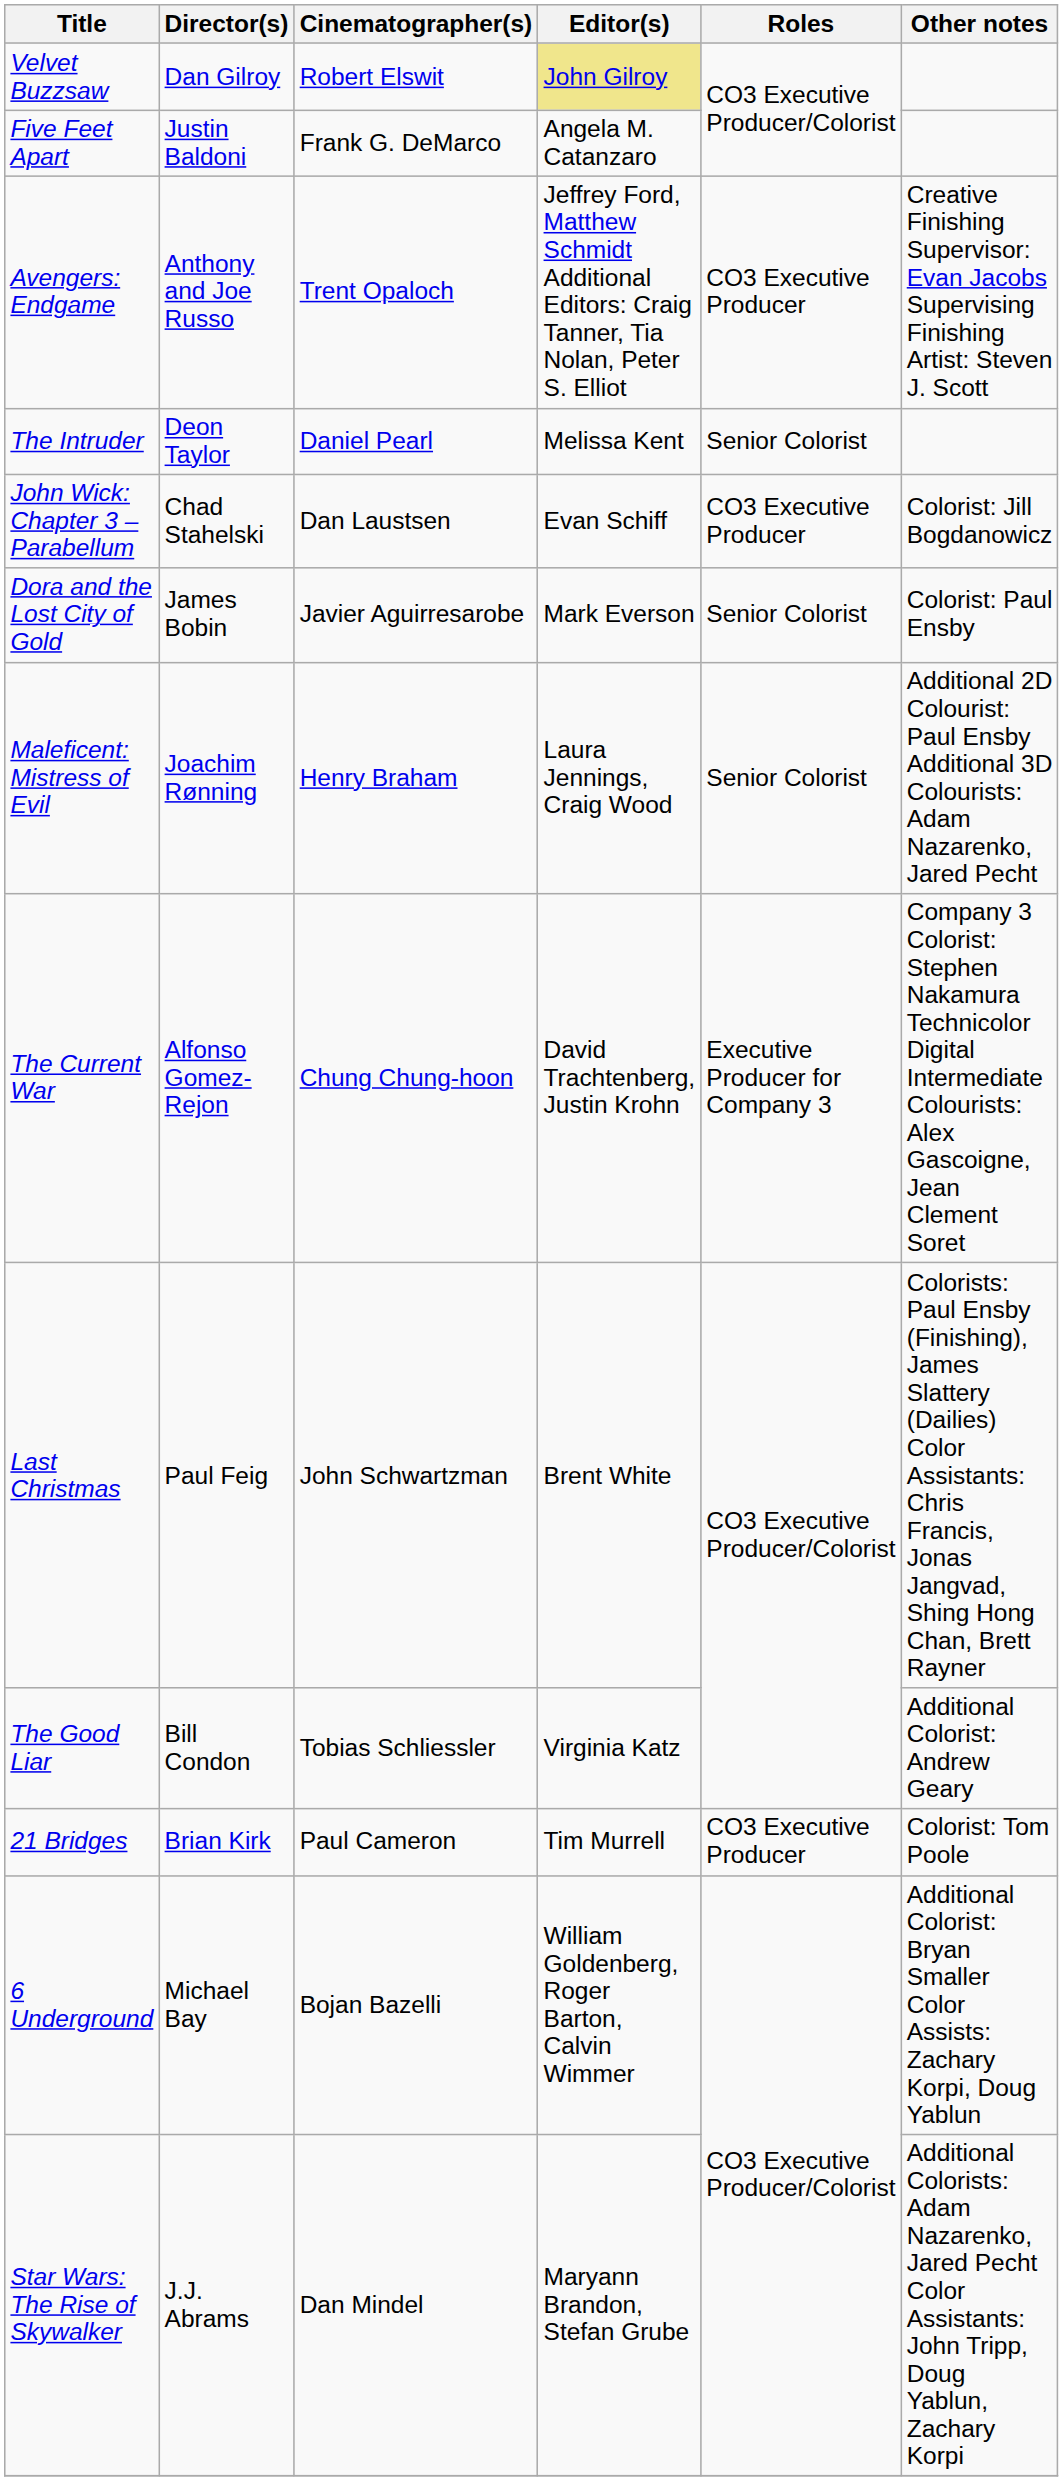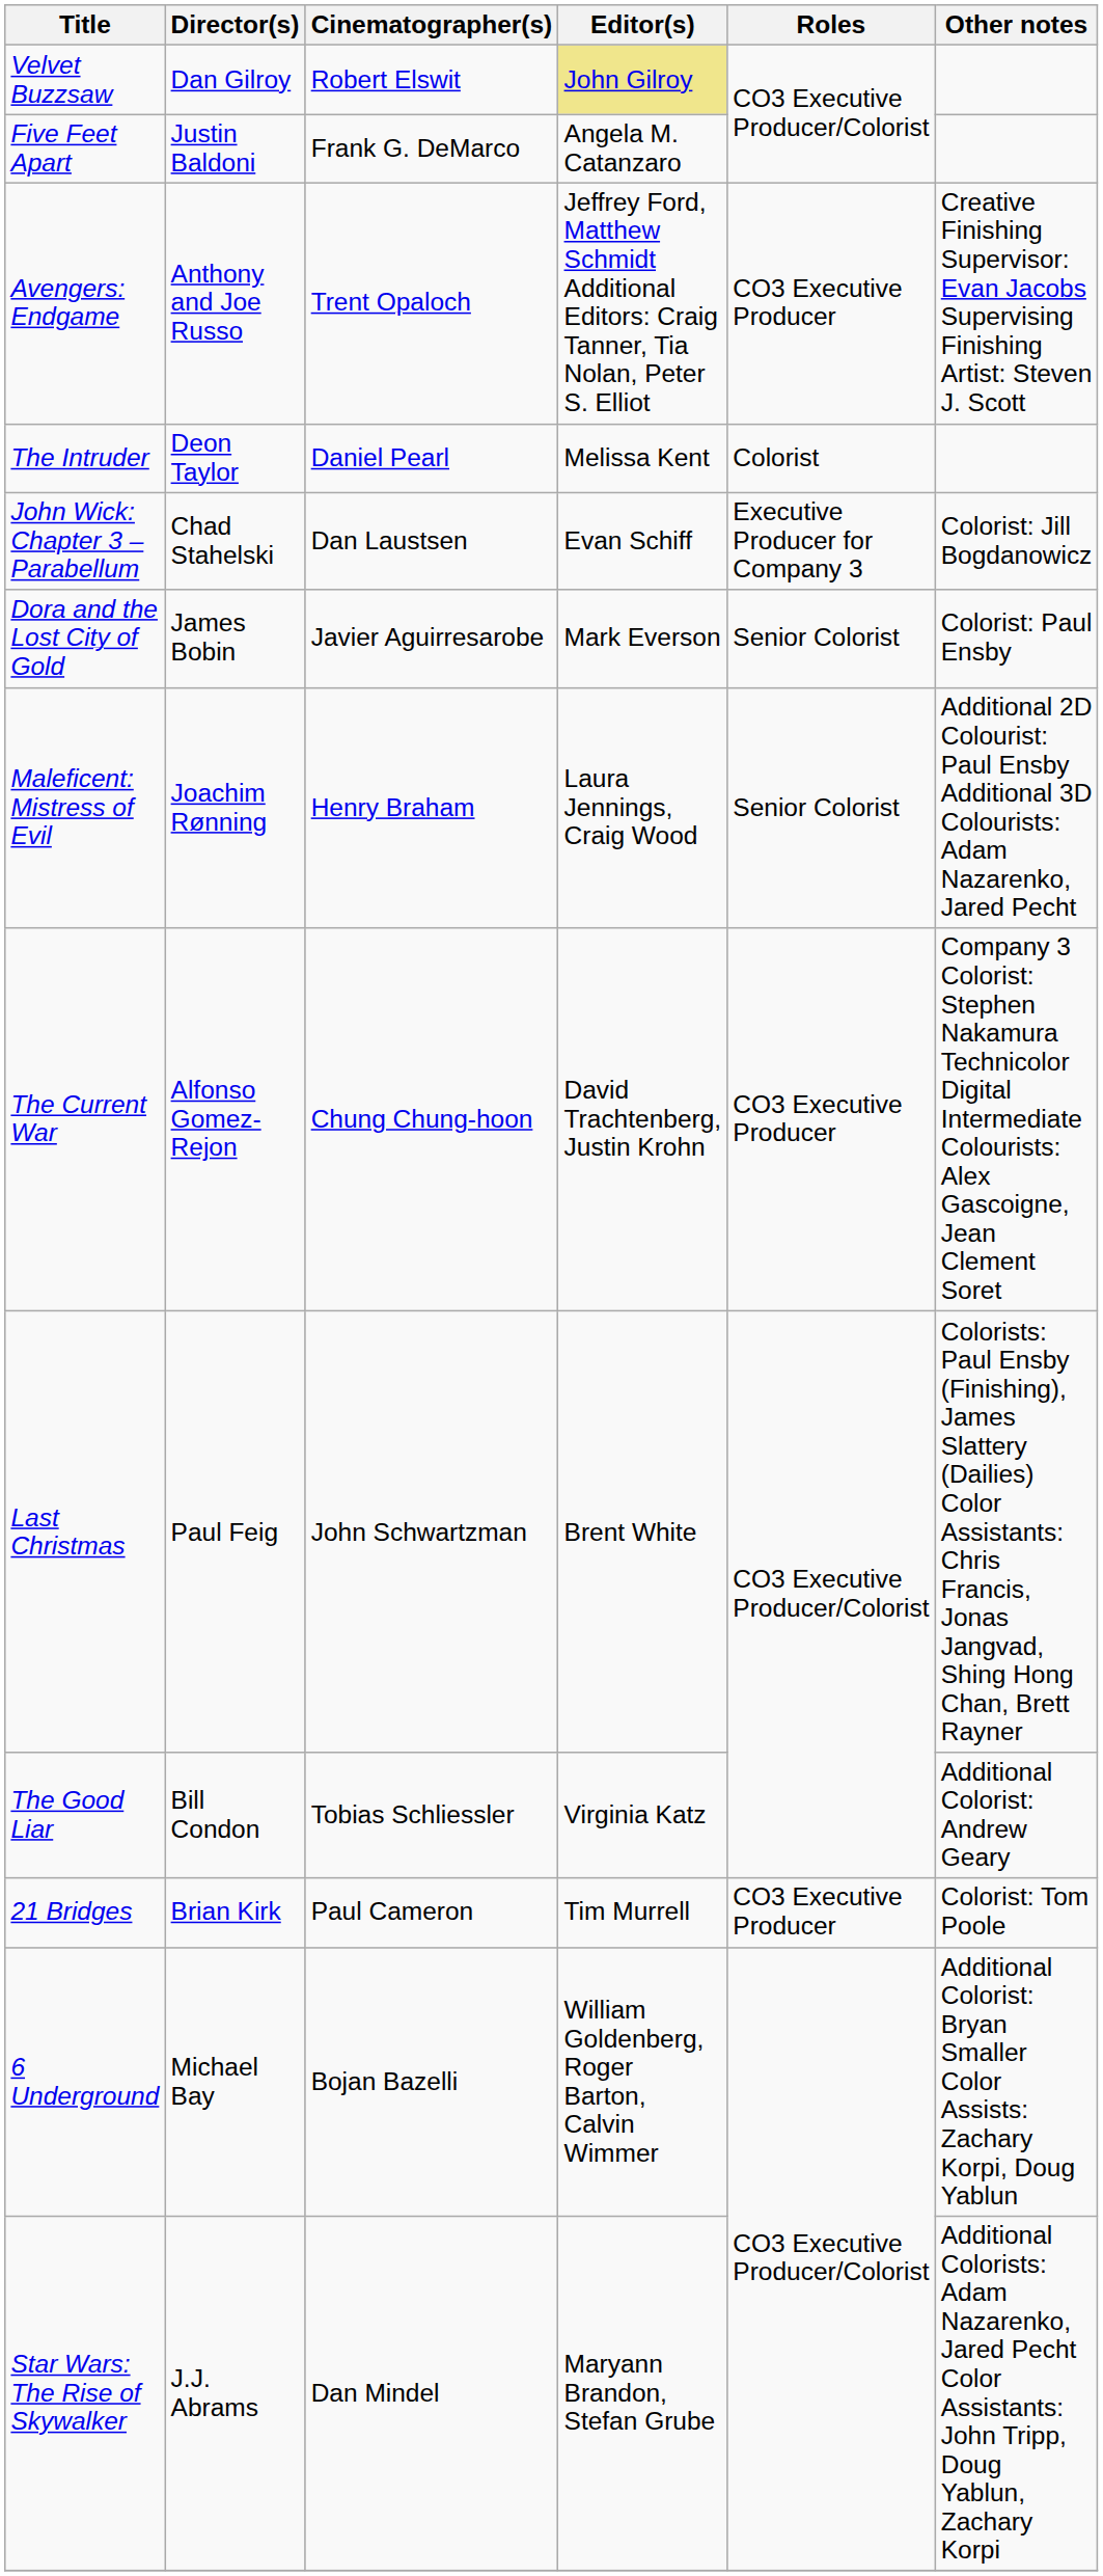 <table class="wikitable">
 <tr>
 <th>Title</th>
 <th>Director(s)</th>
 <th>Cinematographer(s)</th>
 <th>Editor(s)</th>
 <th>Roles</th>
 <th>Other notes</th>
 </tr>
 <tr>
 <td><em><a href='#'>Velvet Buzzsaw</a></em></td>
 <td><a href='#'>Dan Gilroy</a></td>
 <td><a href='#'>Robert Elswit</a></td>
 <td style="background: khaki;"><a href='#'>John Gilroy</a></td>
 <td rowspan="2">CO3 Executive Producer/Colorist</td>
 <td></td>
 </tr>
 <tr>
 <td><em><a href='#'>Five Feet Apart</a></em></td>
 <td><a href='#'>Justin Baldoni</a></td>
 <td>Frank G. DeMarco</td>
 <td>Angela M. Catanzaro</td>
 <td></td>
 </tr>
 <tr>
 <td><em><a href='#'>Avengers: Endgame</a></em></td>
 <td><a href='#'>Anthony and Joe Russo</a></td>
 <td><a href='#'>Trent Opaloch</a></td>
 <td>Jeffrey Ford, <a href='#'>Matthew Schmidt</a><br>Additional Editors: Craig Tanner, Tia Nolan, Peter S. Elliot</td>
 <td>CO3 Executive Producer</td>
 <td>Creative Finishing Supervisor: <a href='#'>Evan Jacobs</a><br>Supervising Finishing Artist: Steven J. Scott</td>
 </tr>
 <tr>
 <td><em><a href='#'>The Intruder</a></em></td>
 <td><a href='#'>Deon Taylor</a></td>
 <td><a href='#'>Daniel Pearl</a></td>
 <td>Melissa Kent</td>
-<td>Senior Colorist</td>
+<td>Colorist</td>
 <td></td>
 </tr>
 <tr>
 <td><em><a href='#'>John Wick: Chapter 3 – Parabellum</a></em></td>
 <td>Chad Stahelski</td>
 <td>Dan Laustsen</td>
 <td>Evan Schiff</td>
-<td>CO3 Executive Producer</td>
+<td>Executive Producer for Company 3</td>
 <td>Colorist: Jill Bogdanowicz</td>
 </tr>
 <tr>
 <td><em><a href='#'>Dora and the Lost City of Gold</a></em></td>
 <td>James Bobin</td>
 <td>Javier Aguirresarobe</td>
 <td>Mark Everson</td>
 <td>Senior Colorist</td>
 <td>Colorist: Paul Ensby</td>
 </tr>
 <tr>
 <td><em><a href='#'>Maleficent: Mistress of Evil</a></em></td>
 <td><a href='#'>Joachim Rønning</a></td>
 <td><a href='#'>Henry Braham</a></td>
 <td>Laura Jennings, Craig Wood</td>
 <td>Senior Colorist</td>
 <td>Additional 2D Colourist: Paul Ensby<br>Additional 3D Colourists: Adam Nazarenko, Jared Pecht</td>
 </tr>
 <tr>
 <td><em><a href='#'>The Current War</a></em></td>
 <td><a href='#'>Alfonso Gomez-Rejon</a></td>
 <td><a href='#'>Chung Chung-hoon</a></td>
 <td>David Trachtenberg, Justin Krohn</td>
-<td>Executive Producer for Company 3</td>
+<td>CO3 Executive Producer</td>
 <td>Company 3 Colorist: Stephen Nakamura<br>Technicolor Digital Intermediate Colourists: Alex Gascoigne, Jean Clement Soret</td>
 </tr>
 <tr>
 <td><em><a href='#'>Last Christmas</a></em></td>
 <td>Paul Feig</td>
 <td>John Schwartzman</td>
 <td>Brent White</td>
 <td rowspan="2">CO3 Executive Producer/Colorist</td>
 <td>Colorists: Paul Ensby (Finishing), James Slattery (Dailies)<br>Color Assistants: Chris Francis, Jonas Jangvad, Shing Hong Chan, Brett Rayner</td>
 </tr>
 <tr>
 <td><em><a href='#'>The Good Liar</a></em></td>
 <td>Bill Condon</td>
 <td>Tobias Schliessler</td>
 <td>Virginia Katz</td>
 <td>Additional Colorist: Andrew Geary</td>
 </tr>
 <tr>
 <td><em><a href='#'>21 Bridges</a></em></td>
 <td><a href='#'>Brian Kirk</a></td>
 <td>Paul Cameron</td>
 <td>Tim Murrell</td>
 <td>CO3 Executive Producer</td>
 <td>Colorist: Tom Poole</td>
 </tr>
 <tr>
 <td><em><a href='#'>6 Underground</a></em></td>
 <td>Michael Bay</td>
 <td>Bojan Bazelli</td>
 <td>William Goldenberg, Roger Barton, Calvin Wimmer</td>
 <td rowspan="2">CO3 Executive Producer/Colorist</td>
 <td>Additional Colorist: Bryan Smaller<br>Color Assists: Zachary Korpi, Doug Yablun</td>
 </tr>
 <tr>
 <td><em><a href='#'>Star Wars: The Rise of Skywalker</a></em></td>
 <td>J.J. Abrams</td>
 <td>Dan Mindel</td>
 <td>Maryann Brandon, Stefan Grube</td>
 <td>Additional Colorists: Adam Nazarenko, Jared Pecht<br>Color Assistants: John Tripp, Doug Yablun, Zachary Korpi</td>
 </tr>
 <tr>
 </tr>
 </table>
